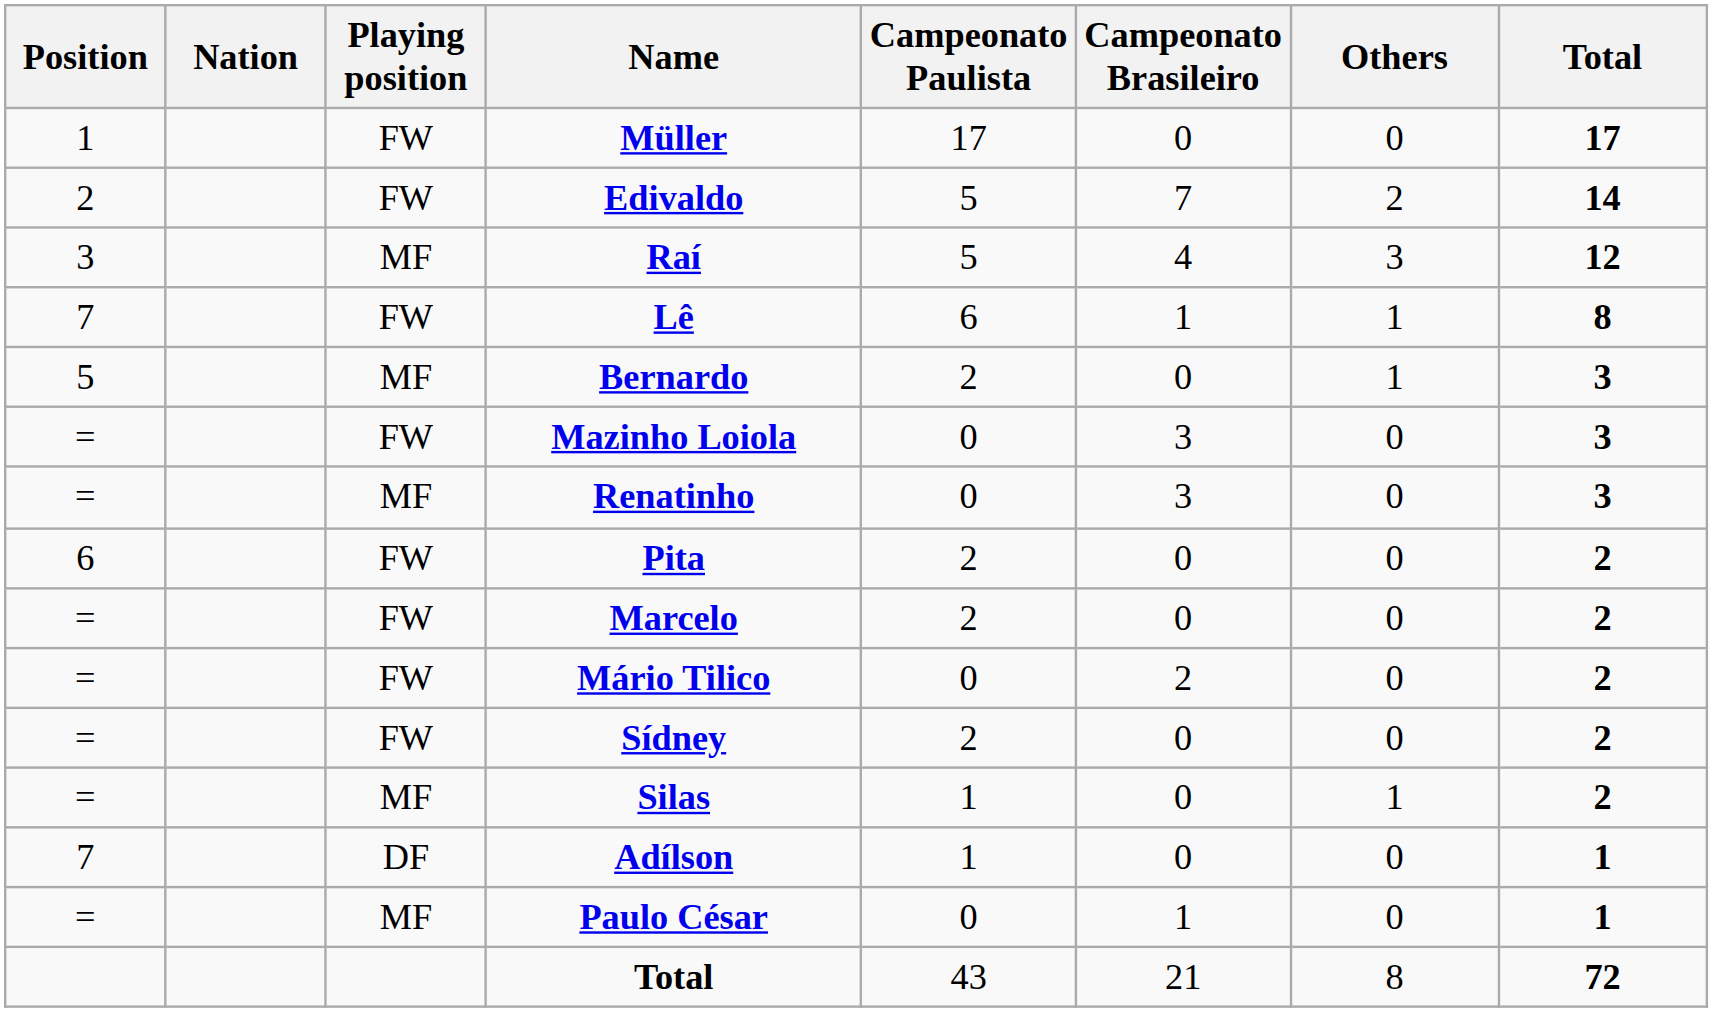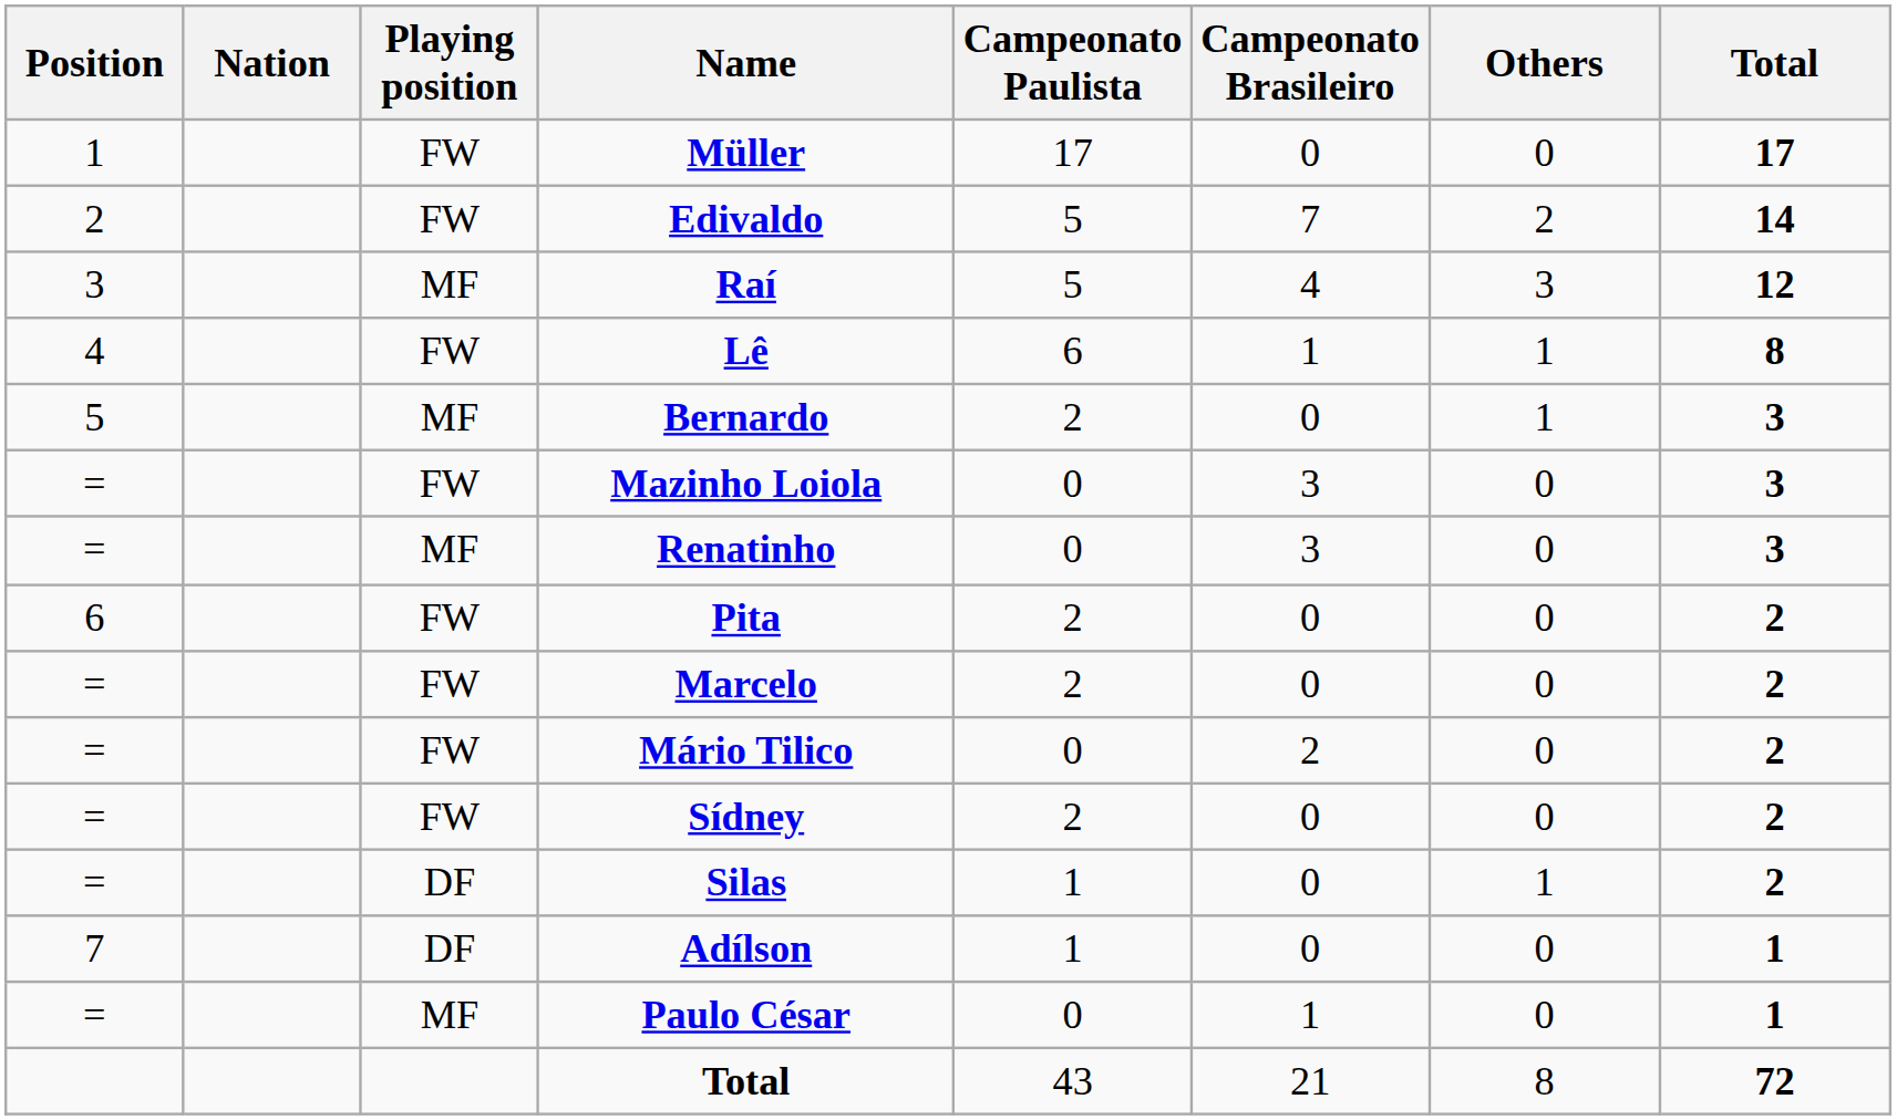 <table class="wikitable" style="font-size: 95%; text-align: center;">
 <tr>
 <th width=60>Position</th>
 <th width=60>Nation</th>
 <th width=60>Playing position</th>
 <th width=150>Name</th>
 <th width=80>Campeonato Paulista</th>
 <th width=80>Campeonato Brasileiro</th>
 <th width=80>Others</th>
 <th width=80>Total</th>
 </tr>
 <tr>
 <td>1</td>
 <td></td>
 <td>FW</td>
 <td><strong><a href='#'>Müller</a></strong></td>
 <td>17</td>
 <td>0</td>
 <td>0</td>
 <td><strong>17</strong></td>
 </tr>
 <tr>
 <td>2</td>
 <td></td>
 <td>FW</td>
 <td><strong><a href='#'>Edivaldo</a></strong></td>
 <td>5</td>
 <td>7</td>
 <td>2</td>
 <td><strong>14</strong></td>
 </tr>
 <tr>
 <td>3</td>
 <td></td>
 <td>MF</td>
 <td><strong><a href='#'>Raí</a> </strong></td>
 <td>5</td>
 <td>4</td>
 <td>3</td>
 <td><strong>12</strong></td>
 </tr>
 <tr>
-<td>7</td>
+<td>4</td>
 <td></td>
 <td>FW</td>
 <td><strong><a href='#'>Lê</a></strong></td>
 <td>6</td>
 <td>1</td>
 <td>1</td>
 <td><strong>8</strong></td>
 </tr>
 <tr>
 <td>5</td>
 <td></td>
 <td>MF</td>
 <td><strong><a href='#'>Bernardo</a></strong></td>
 <td>2</td>
 <td>0</td>
 <td>1</td>
 <td><strong>3</strong></td>
 </tr>
 <tr>
 <td>=</td>
 <td></td>
 <td>FW</td>
 <td><strong><a href='#'>Mazinho Loiola</a></strong></td>
 <td>0</td>
 <td>3</td>
 <td>0</td>
 <td><strong>3</strong></td>
 </tr>
 <tr>
 <td>=</td>
 <td></td>
 <td>MF</td>
 <td><strong><a href='#'>Renatinho</a></strong></td>
 <td>0</td>
 <td>3</td>
 <td>0</td>
 <td><strong>3</strong></td>
 </tr>
 <tr>
 <td>6</td>
 <td></td>
 <td>FW</td>
 <td><strong><a href='#'>Pita</a></strong></td>
 <td>2</td>
 <td>0</td>
 <td>0</td>
 <td><strong>2</strong></td>
 </tr>
 <tr>
 <td>=</td>
 <td></td>
 <td>FW</td>
 <td><strong><a href='#'>Marcelo</a></strong></td>
 <td>2</td>
 <td>0</td>
 <td>0</td>
 <td><strong>2</strong></td>
 </tr>
 <tr>
 <td>=</td>
 <td></td>
 <td>FW</td>
 <td><strong><a href='#'>Mário Tilico</a></strong></td>
 <td>0</td>
 <td>2</td>
 <td>0</td>
 <td><strong>2</strong></td>
 </tr>
 <tr>
 <td>=</td>
 <td></td>
 <td>FW</td>
 <td><strong><a href='#'>Sídney</a></strong></td>
 <td>2</td>
 <td>0</td>
 <td>0</td>
 <td><strong>2</strong></td>
 </tr>
 <tr>
 <td>=</td>
 <td></td>
-<td>MF</td>
+<td>DF</td>
 <td><strong><a href='#'>Silas</a></strong></td>
 <td>1</td>
 <td>0</td>
 <td>1</td>
 <td><strong>2</strong></td>
 </tr>
 <tr>
 <td>7</td>
 <td></td>
 <td>DF</td>
 <td><strong><a href='#'>Adílson</a></strong></td>
 <td>1</td>
 <td>0</td>
 <td>0</td>
 <td><strong>1</strong></td>
 </tr>
 <tr>
 <td>=</td>
 <td></td>
 <td>MF</td>
 <td><strong><a href='#'>Paulo César</a></strong></td>
 <td>0</td>
 <td>1</td>
 <td>0</td>
 <td><strong>1</strong></td>
 </tr>
 <tr>
 <td></td>
 <td></td>
 <td></td>
 <td><strong>Total</strong></td>
 <td>43</td>
 <td>21</td>
 <td>8</td>
 <td><strong>72</strong></td>
 </tr>
 </table>
